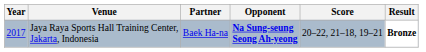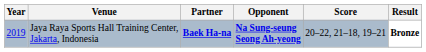 <table class="sortable wikitable" style="font-size: 90%;">
 <tr>
 <th>Year</th>
 <th>Venue</th>
 <th>Partner</th>
 <th>Opponent</th>
 <th>Score</th>
 <th>Result</th>
 </tr>
 <tr style="background:#AABBCC">
-<td align="center"><a href='#'>2017</a></td>
+<td align="center"><a href='#'>2019</a></td>
 <td align="left">Jaya Raya Sports Hall Training Center,<br><a href='#'>Jakarta</a>, Indonesia</td>
-<td align="left"> <a href='#'>Baek Ha-na</a></td>
+<td align="left"><strong> <a href='#'>Baek Ha-na</a></strong></td>
 <td align="left"><strong> <a href='#'>Na Sung-seung</a><br> <a href='#'>Seong Ah-yeong</a></strong></td>
 <td align="left">20–22, 21–18, 19–21</td>
 <td style="text-align:left; background:white"> <strong>Bronze</strong></td>
 </tr>
 </table>
